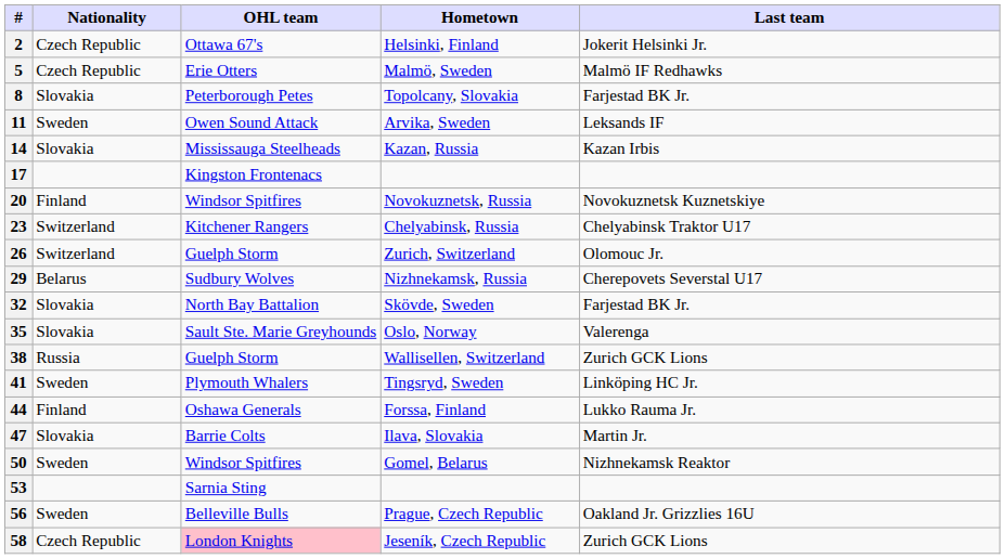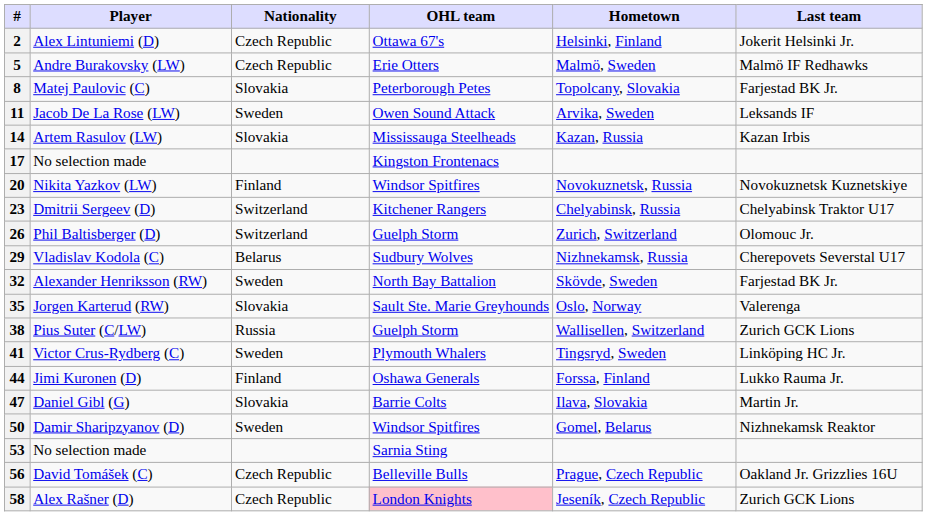 <table class="wikitable">
 <tr>
 <th style="background:#ddf; width:2.75%;">#</th>
+<th style="background:#ddf; width:22.0%;">Player</th>
 <th style="background:#ddf; width:15.0%;">Nationality</th>
 <th style="background:#ddf; width:20.0%;">OHL team</th>
 <th style="background:#ddf; width:20.0%;">Hometown</th>
 <th style="background:#ddf; width:100.0%;">Last team</th>
 </tr>
 <tr>
 <th>2</th>
+<td><a href='#'>Alex Lintuniemi</a> (<a href='#'>D</a>)</td>
 <td> Czech Republic</td>
 <td><a href='#'>Ottawa 67's</a></td>
 <td><a href='#'>Helsinki</a>, <a href='#'>Finland</a></td>
 <td>Jokerit Helsinki Jr.</td>
 </tr>
 <tr>
 <th>5</th>
+<td><a href='#'>Andre Burakovsky</a> (<a href='#'>LW</a>)</td>
 <td> Czech Republic</td>
 <td><a href='#'>Erie Otters</a></td>
 <td><a href='#'>Malmö</a>, <a href='#'>Sweden</a></td>
 <td>Malmö IF Redhawks</td>
 </tr>
 <tr>
 <th>8</th>
+<td><a href='#'>Matej Paulovic</a> (<a href='#'>C</a>)</td>
 <td> Slovakia</td>
 <td><a href='#'>Peterborough Petes</a></td>
 <td><a href='#'>Topolcany</a>, <a href='#'>Slovakia</a></td>
 <td>Farjestad BK Jr.</td>
 </tr>
 <tr>
 <th>11</th>
+<td><a href='#'>Jacob De La Rose</a> (<a href='#'>LW</a>)</td>
 <td> Sweden</td>
 <td><a href='#'>Owen Sound Attack</a></td>
 <td><a href='#'>Arvika</a>, <a href='#'>Sweden</a></td>
 <td>Leksands IF</td>
 </tr>
 <tr>
 <th>14</th>
+<td><a href='#'>Artem Rasulov</a> (<a href='#'>LW</a>)</td>
 <td> Slovakia</td>
 <td><a href='#'>Mississauga Steelheads</a></td>
 <td><a href='#'>Kazan</a>, <a href='#'>Russia</a></td>
 <td>Kazan Irbis</td>
 </tr>
 <tr>
 <th>17</th>
+<td>No selection made</td>
 <td></td>
 <td><a href='#'>Kingston Frontenacs</a></td>
 <td></td>
 <td></td>
 </tr>
 <tr>
 <th>20</th>
+<td><a href='#'>Nikita Yazkov</a> (<a href='#'>LW</a>)</td>
 <td> Finland</td>
 <td><a href='#'>Windsor Spitfires</a></td>
 <td><a href='#'>Novokuznetsk</a>, <a href='#'>Russia</a></td>
 <td>Novokuznetsk Kuznetskiye</td>
 </tr>
 <tr>
 <th>23</th>
+<td><a href='#'>Dmitrii Sergeev</a> (<a href='#'>D</a>)</td>
 <td> Switzerland</td>
 <td><a href='#'>Kitchener Rangers</a></td>
 <td><a href='#'>Chelyabinsk</a>, <a href='#'>Russia</a></td>
 <td>Chelyabinsk Traktor U17</td>
 </tr>
 <tr>
 <th>26</th>
+<td><a href='#'>Phil Baltisberger</a> (<a href='#'>D</a>)</td>
 <td> Switzerland</td>
 <td><a href='#'>Guelph Storm</a></td>
 <td><a href='#'>Zurich</a>, <a href='#'>Switzerland</a></td>
 <td>Olomouc Jr.</td>
 </tr>
 <tr>
 <th>29</th>
+<td><a href='#'>Vladislav Kodola</a> (<a href='#'>C</a>)</td>
 <td> Belarus</td>
 <td><a href='#'>Sudbury Wolves</a></td>
 <td><a href='#'>Nizhnekamsk</a>, <a href='#'>Russia</a></td>
 <td>Cherepovets Severstal U17</td>
 </tr>
 <tr>
 <th>32</th>
-<td> Slovakia</td>
+<td><a href='#'>Alexander Henriksson</a> (<a href='#'>RW</a>)</td>
+<td> Sweden</td>
 <td><a href='#'>North Bay Battalion</a></td>
 <td><a href='#'>Skövde</a>, <a href='#'>Sweden</a></td>
 <td>Farjestad BK Jr.</td>
 </tr>
 <tr>
 <th>35</th>
+<td><a href='#'>Jorgen Karterud</a> (<a href='#'>RW</a>)</td>
 <td> Slovakia</td>
 <td><a href='#'>Sault Ste. Marie Greyhounds</a></td>
 <td><a href='#'>Oslo</a>, <a href='#'>Norway</a></td>
 <td>Valerenga</td>
 </tr>
 <tr>
 <th>38</th>
+<td><a href='#'>Pius Suter</a> (<a href='#'>C</a>/<a href='#'>LW</a>)</td>
 <td> Russia</td>
 <td><a href='#'>Guelph Storm</a></td>
 <td><a href='#'>Wallisellen</a>, <a href='#'>Switzerland</a></td>
 <td>Zurich GCK Lions</td>
 </tr>
 <tr>
 <th>41</th>
+<td><a href='#'>Victor Crus-Rydberg</a> (<a href='#'>C</a>)</td>
 <td> Sweden</td>
 <td><a href='#'>Plymouth Whalers</a></td>
 <td><a href='#'>Tingsryd</a>, <a href='#'>Sweden</a></td>
 <td>Linköping HC Jr.</td>
 </tr>
 <tr>
 <th>44</th>
+<td><a href='#'>Jimi Kuronen</a> (<a href='#'>D</a>)</td>
 <td> Finland</td>
 <td><a href='#'>Oshawa Generals</a></td>
 <td><a href='#'>Forssa</a>, <a href='#'>Finland</a></td>
 <td>Lukko Rauma Jr.</td>
 </tr>
 <tr>
 <th>47</th>
+<td><a href='#'>Daniel Gibl</a> (<a href='#'>G</a>)</td>
 <td> Slovakia</td>
 <td><a href='#'>Barrie Colts</a></td>
 <td><a href='#'>Ilava</a>, <a href='#'>Slovakia</a></td>
 <td>Martin Jr.</td>
 </tr>
 <tr>
 <th>50</th>
+<td><a href='#'>Damir Sharipzyanov</a> (<a href='#'>D</a>)</td>
 <td> Sweden</td>
 <td><a href='#'>Windsor Spitfires</a></td>
 <td><a href='#'>Gomel</a>, <a href='#'>Belarus</a></td>
 <td>Nizhnekamsk Reaktor</td>
 </tr>
 <tr>
 <th>53</th>
+<td>No selection made</td>
 <td></td>
 <td><a href='#'>Sarnia Sting</a></td>
 <td></td>
 <td></td>
 </tr>
 <tr>
 <th>56</th>
-<td> Sweden</td>
+<td><a href='#'>David Tomášek</a> (<a href='#'>C</a>)</td>
+<td> Czech Republic</td>
 <td><a href='#'>Belleville Bulls</a></td>
 <td><a href='#'>Prague</a>, <a href='#'>Czech Republic</a></td>
 <td>Oakland Jr. Grizzlies 16U</td>
 </tr>
 <tr>
 <th>58</th>
+<td><a href='#'>Alex Rašner</a> (<a href='#'>D</a>)</td>
 <td> Czech Republic</td>
 <td style="background: pink;"><a href='#'>London Knights</a></td>
 <td><a href='#'>Jeseník</a>, <a href='#'>Czech Republic</a></td>
 <td>Zurich GCK Lions</td>
 </tr>
 </table>
